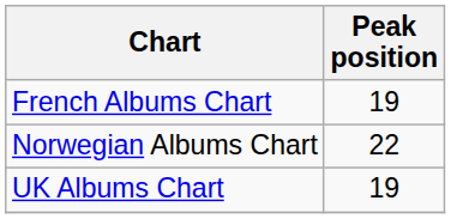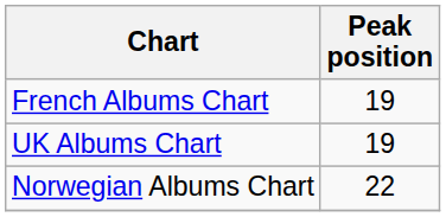 <table class="wikitable sortable">
 <tr>
 <th>Chart</th>
 <th>Peak<br>position</th>
 </tr>
 <tr>
 <td><a href='#'>French Albums Chart</a></td>
 <td align="center">19</td>
 </tr>
 <tr>
+<td><a href='#'>UK Albums Chart</a></td>
+<td align="center">19</td>
+</tr>
+<tr>
 <td><a href='#'>Norwegian</a> Albums Chart</td>
 <td align="center">22</td>
 </tr>
 <tr>
-<td><a href='#'>UK Albums Chart</a></td>
-<td align="center">19</td>
-</tr>
-<tr>
 </tr>
 </table>
